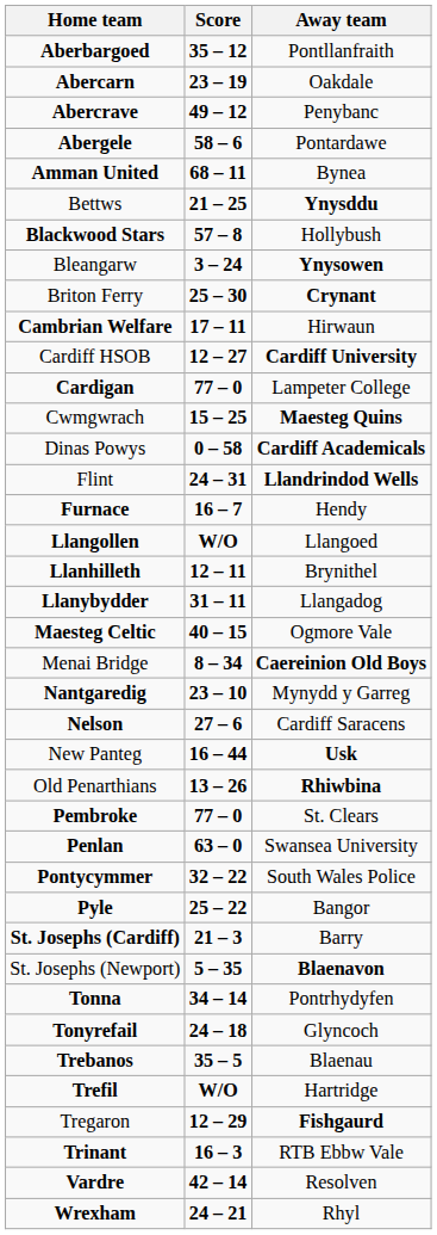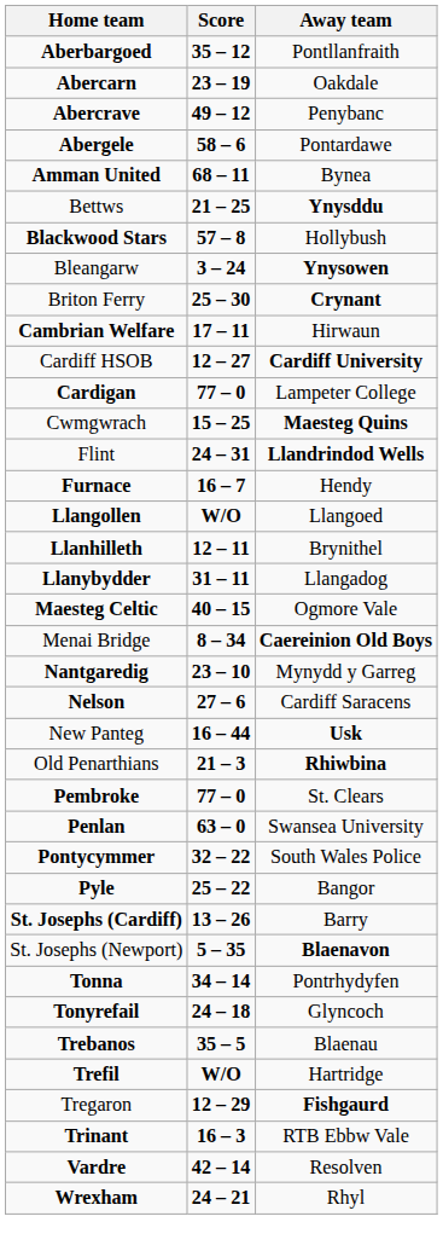 <table class="wikitable" style="text-align: center">
 <tr>
 <th>Home team</th>
 <th>Score</th>
 <th>Away team</th>
 </tr>
 <tr>
 <td><strong>Aberbargoed</strong></td>
 <td><strong>35 – 12</strong></td>
 <td>Pontllanfraith</td>
 </tr>
 <tr>
 <td><strong>Abercarn</strong></td>
 <td><strong>23 – 19</strong></td>
 <td>Oakdale</td>
 </tr>
 <tr>
 <td><strong>Abercrave</strong></td>
 <td><strong>49 – 12</strong></td>
 <td>Penybanc</td>
 </tr>
 <tr>
 <td><strong>Abergele</strong></td>
 <td><strong>58 – 6</strong></td>
 <td>Pontardawe</td>
 </tr>
 <tr>
 <td><strong>Amman United</strong></td>
 <td><strong>68 – 11</strong></td>
 <td>Bynea</td>
 </tr>
 <tr>
 <td>Bettws</td>
 <td><strong>21 – 25</strong></td>
 <td><strong>Ynysddu</strong></td>
 </tr>
 <tr>
 <td><strong>Blackwood Stars</strong></td>
 <td><strong>57 – 8</strong></td>
 <td>Hollybush</td>
 </tr>
 <tr>
 <td>Bleangarw</td>
 <td><strong>3 – 24</strong></td>
 <td><strong>Ynysowen</strong></td>
 </tr>
 <tr>
 <td>Briton Ferry</td>
 <td><strong>25 – 30</strong></td>
 <td><strong>Crynant</strong></td>
 </tr>
 <tr>
 <td><strong>Cambrian Welfare</strong></td>
 <td><strong>17 – 11</strong></td>
 <td>Hirwaun</td>
 </tr>
 <tr>
 <td>Cardiff HSOB</td>
 <td><strong>12 – 27</strong></td>
 <td><strong>Cardiff University</strong></td>
 </tr>
 <tr>
 <td><strong>Cardigan</strong></td>
 <td><strong>77 – 0</strong></td>
 <td>Lampeter College</td>
 </tr>
 <tr>
 <td>Cwmgwrach</td>
 <td><strong>15 – 25</strong></td>
 <td><strong>Maesteg Quins</strong></td>
 </tr>
 <tr>
-<td>Dinas Powys</td>
-<td><strong>0 – 58</strong></td>
-<td><strong>Cardiff Academicals</strong></td>
-</tr>
-<tr>
 <td>Flint</td>
 <td><strong>24 – 31</strong></td>
 <td><strong>Llandrindod Wells</strong></td>
 </tr>
 <tr>
 <td><strong>Furnace</strong></td>
 <td><strong>16 – 7</strong></td>
 <td>Hendy</td>
 </tr>
 <tr>
 <td><strong>Llangollen</strong></td>
 <td><strong>W/O</strong></td>
 <td>Llangoed</td>
 </tr>
 <tr>
 <td><strong>Llanhilleth</strong></td>
 <td><strong>12 – 11</strong></td>
 <td>Brynithel</td>
 </tr>
 <tr>
 <td><strong>Llanybydder</strong></td>
 <td><strong>31 – 11</strong></td>
 <td>Llangadog</td>
 </tr>
 <tr>
 <td><strong>Maesteg Celtic</strong></td>
 <td><strong>40 – 15</strong></td>
 <td>Ogmore Vale</td>
 </tr>
 <tr>
 <td>Menai Bridge</td>
 <td><strong>8 – 34</strong></td>
 <td><strong>Caereinion Old Boys</strong></td>
 </tr>
 <tr>
 <td><strong>Nantgaredig</strong></td>
 <td><strong>23 – 10</strong></td>
 <td>Mynydd y Garreg</td>
 </tr>
 <tr>
 <td><strong>Nelson</strong></td>
 <td><strong>27 – 6</strong></td>
 <td>Cardiff Saracens</td>
 </tr>
 <tr>
 <td>New Panteg</td>
 <td><strong>16 – 44</strong></td>
 <td><strong>Usk</strong></td>
 </tr>
 <tr>
 <td>Old Penarthians</td>
-<td><strong>13 – 26</strong></td>
+<td><strong>21 – 3</strong></td>
 <td><strong>Rhiwbina</strong></td>
 </tr>
 <tr>
 <td><strong>Pembroke</strong></td>
 <td><strong>77 – 0</strong></td>
 <td>St. Clears</td>
 </tr>
 <tr>
 <td><strong>Penlan</strong></td>
 <td><strong>63 – 0</strong></td>
 <td>Swansea University</td>
 </tr>
 <tr>
 <td><strong>Pontycymmer</strong></td>
 <td><strong>32 – 22</strong></td>
 <td>South Wales Police</td>
 </tr>
 <tr>
 <td><strong>Pyle</strong></td>
 <td><strong>25 – 22</strong></td>
 <td>Bangor</td>
 </tr>
 <tr>
 <td><strong>St. Josephs (Cardiff)</strong></td>
-<td><strong>21 – 3</strong></td>
+<td><strong>13 – 26</strong></td>
 <td>Barry</td>
 </tr>
 <tr>
 <td>St. Josephs (Newport)</td>
 <td><strong>5 – 35</strong></td>
 <td><strong>Blaenavon</strong></td>
 </tr>
 <tr>
 <td><strong>Tonna</strong></td>
 <td><strong>34 – 14</strong></td>
 <td>Pontrhydyfen</td>
 </tr>
 <tr>
 <td><strong>Tonyrefail</strong></td>
 <td><strong>24 – 18</strong></td>
 <td>Glyncoch</td>
 </tr>
 <tr>
 <td><strong>Trebanos</strong></td>
 <td><strong>35 – 5</strong></td>
 <td>Blaenau</td>
 </tr>
 <tr>
 <td><strong>Trefil</strong></td>
 <td><strong>W/O</strong></td>
 <td>Hartridge</td>
 </tr>
 <tr>
 <td>Tregaron</td>
 <td><strong>12 – 29</strong></td>
 <td><strong>Fishgaurd</strong></td>
 </tr>
 <tr>
 <td><strong>Trinant</strong></td>
 <td><strong>16 – 3</strong></td>
 <td>RTB Ebbw Vale</td>
 </tr>
 <tr>
 <td><strong>Vardre</strong></td>
 <td><strong>42 – 14</strong></td>
 <td>Resolven</td>
 </tr>
 <tr>
 <td><strong>Wrexham</strong></td>
 <td><strong>24 – 21</strong></td>
 <td>Rhyl</td>
 </tr>
 </table>
